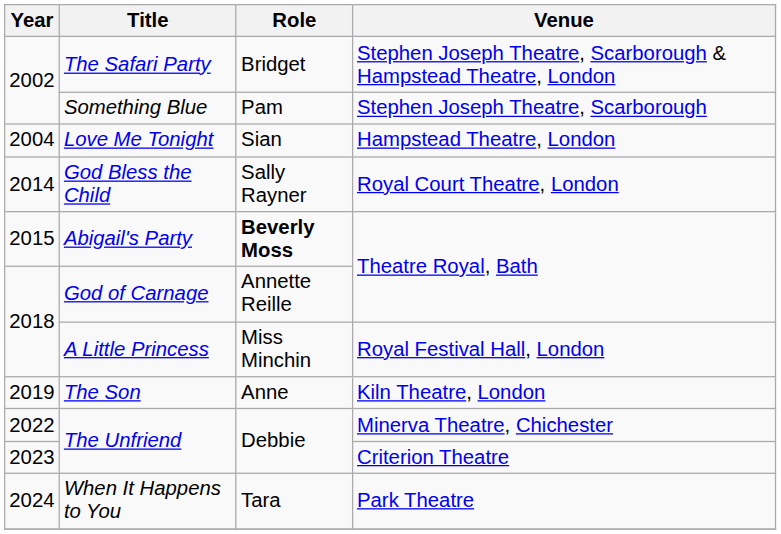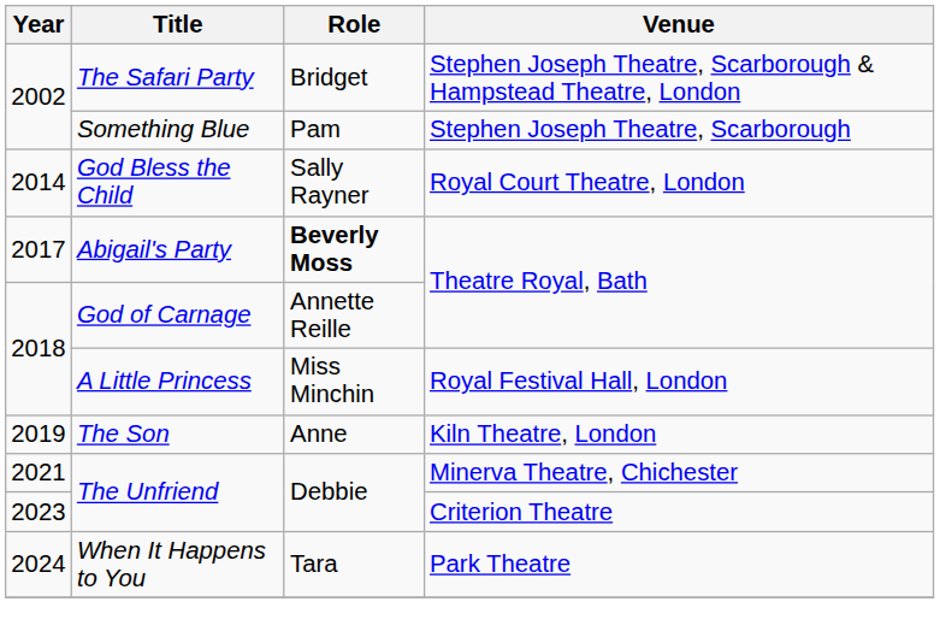 <table class="wikitable sortable">
 <tr>
 <th>Year</th>
 <th>Title</th>
 <th>Role</th>
 <th>Venue</th>
 </tr>
 <tr>
 <td rowspan="2">2002</td>
 <td><em><a href='#'>The Safari Party</a></em></td>
 <td>Bridget</td>
 <td><a href='#'>Stephen Joseph Theatre</a>, <a href='#'>Scarborough</a> & <a href='#'>Hampstead Theatre</a>, <a href='#'>London</a></td>
 </tr>
 <tr>
 <td><em>Something Blue</em></td>
 <td>Pam</td>
 <td><a href='#'>Stephen Joseph Theatre</a>, <a href='#'>Scarborough</a></td>
 </tr>
 <tr>
-<td>2004</td>
-<td><em><a href='#'>Love Me Tonight</a></em></td>
-<td>Sian</td>
-<td><a href='#'>Hampstead Theatre</a>, <a href='#'>London</a></td>
-</tr>
-<tr>
 <td>2014</td>
 <td><em><a href='#'>God Bless the Child</a></em></td>
 <td>Sally Rayner</td>
 <td><a href='#'>Royal Court Theatre</a>, <a href='#'>London</a></td>
 </tr>
 <tr>
-<td>2015</td>
+<td>2017</td>
 <td><em><a href='#'>Abigail's Party</a></em></td>
 <td><strong>Beverly Moss</strong></td>
 <td rowspan="2"><a href='#'>Theatre Royal</a>, <a href='#'>Bath</a></td>
 </tr>
 <tr>
 <td rowspan="2">2018</td>
 <td><em><a href='#'>God of Carnage</a></em></td>
 <td>Annette Reille</td>
 </tr>
 <tr>
 <td><em><a href='#'>A Little Princess</a></em></td>
 <td>Miss Minchin</td>
 <td><a href='#'>Royal Festival Hall</a>, <a href='#'>London</a></td>
 </tr>
 <tr>
 <td>2019</td>
 <td><em><a href='#'>The Son</a></em></td>
 <td>Anne</td>
 <td><a href='#'>Kiln Theatre</a>, <a href='#'>London</a></td>
 </tr>
 <tr>
-<td>2022</td>
+<td>2021</td>
 <td rowspan="2"><em><a href='#'>The Unfriend</a></em></td>
 <td rowspan="2">Debbie</td>
 <td><a href='#'>Minerva Theatre</a>, <a href='#'>Chichester</a></td>
 </tr>
 <tr>
 <td>2023</td>
 <td><a href='#'>Criterion Theatre</a></td>
 </tr>
 <tr>
 <td>2024</td>
 <td><em>When It Happens to You</em></td>
 <td>Tara</td>
 <td><a href='#'>Park Theatre</a></td>
 </tr>
 <tr>
 </tr>
 </table>
